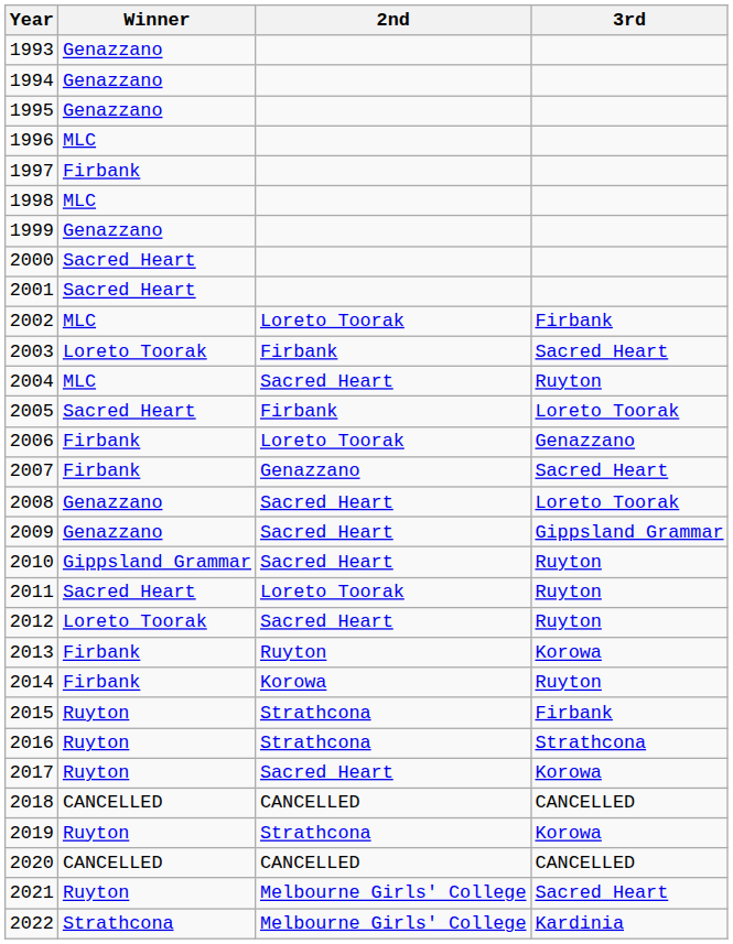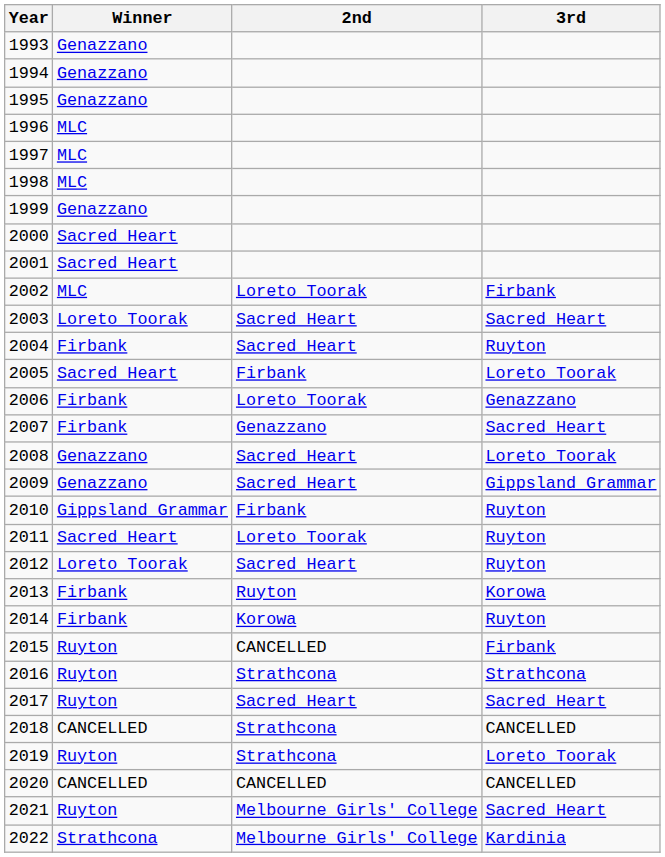 <table class="wikitable">
 <tr>
 <th>Year</th>
 <th>Winner</th>
 <th>2nd</th>
 <th>3rd</th>
 </tr>
 <tr>
 <td>1993</td>
 <td><a href='#'>Genazzano</a></td>
 <td></td>
 <td></td>
 </tr>
 <tr>
 <td>1994</td>
 <td><a href='#'>Genazzano</a></td>
 <td></td>
 <td></td>
 </tr>
 <tr>
 <td>1995</td>
 <td><a href='#'>Genazzano</a></td>
 <td></td>
 <td></td>
 </tr>
 <tr>
 <td>1996</td>
 <td><a href='#'>MLC</a></td>
 <td></td>
 <td></td>
 </tr>
 <tr>
 <td>1997</td>
-<td><a href='#'>Firbank</a></td>
+<td><a href='#'>MLC</a></td>
 <td></td>
 <td></td>
 </tr>
 <tr>
 <td>1998</td>
 <td><a href='#'>MLC</a></td>
 <td></td>
 <td></td>
 </tr>
 <tr>
 <td>1999</td>
 <td><a href='#'>Genazzano</a></td>
 <td></td>
 <td></td>
 </tr>
 <tr>
 <td>2000</td>
 <td><a href='#'>Sacred Heart</a></td>
 <td></td>
 <td></td>
 </tr>
 <tr>
 <td>2001</td>
 <td><a href='#'>Sacred Heart</a></td>
 <td></td>
 <td></td>
 </tr>
 <tr>
 <td>2002</td>
 <td><a href='#'>MLC</a></td>
 <td><a href='#'>Loreto Toorak</a></td>
 <td><a href='#'>Firbank</a></td>
 </tr>
 <tr>
 <td>2003</td>
 <td><a href='#'>Loreto Toorak</a></td>
-<td><a href='#'>Firbank</a></td>
+<td><a href='#'>Sacred Heart</a></td>
 <td><a href='#'>Sacred Heart</a></td>
 </tr>
 <tr>
 <td>2004</td>
-<td><a href='#'>MLC</a></td>
+<td><a href='#'>Firbank</a></td>
 <td><a href='#'>Sacred Heart</a></td>
 <td><a href='#'>Ruyton</a></td>
 </tr>
 <tr>
 <td>2005</td>
 <td><a href='#'>Sacred Heart</a></td>
 <td><a href='#'>Firbank</a></td>
 <td><a href='#'>Loreto Toorak</a></td>
 </tr>
 <tr>
 <td>2006</td>
 <td><a href='#'>Firbank</a></td>
 <td><a href='#'>Loreto Toorak</a></td>
 <td><a href='#'>Genazzano</a></td>
 </tr>
 <tr>
 <td>2007</td>
 <td><a href='#'>Firbank</a></td>
 <td><a href='#'>Genazzano</a></td>
 <td><a href='#'>Sacred Heart</a></td>
 </tr>
 <tr>
 <td>2008</td>
 <td><a href='#'>Genazzano</a></td>
 <td><a href='#'>Sacred Heart</a></td>
 <td><a href='#'>Loreto Toorak</a></td>
 </tr>
 <tr>
 <td>2009</td>
 <td><a href='#'>Genazzano</a></td>
 <td><a href='#'>Sacred Heart</a></td>
 <td><a href='#'>Gippsland Grammar</a></td>
 </tr>
 <tr>
 <td>2010</td>
 <td><a href='#'>Gippsland Grammar</a></td>
-<td><a href='#'>Sacred Heart</a></td>
+<td><a href='#'>Firbank</a></td>
 <td><a href='#'>Ruyton</a></td>
 </tr>
 <tr>
 <td>2011</td>
 <td><a href='#'>Sacred Heart</a></td>
 <td><a href='#'>Loreto Toorak</a></td>
 <td><a href='#'>Ruyton</a></td>
 </tr>
 <tr>
 <td>2012</td>
 <td><a href='#'>Loreto Toorak</a></td>
 <td><a href='#'>Sacred Heart</a></td>
 <td><a href='#'>Ruyton</a></td>
 </tr>
 <tr>
 <td>2013</td>
 <td><a href='#'>Firbank</a></td>
 <td><a href='#'>Ruyton</a></td>
 <td><a href='#'>Korowa</a></td>
 </tr>
 <tr>
 <td>2014</td>
 <td><a href='#'>Firbank</a></td>
 <td><a href='#'>Korowa</a></td>
 <td><a href='#'>Ruyton</a></td>
 </tr>
 <tr>
 <td>2015</td>
 <td><a href='#'>Ruyton</a></td>
-<td><a href='#'>Strathcona</a></td>
+<td>CANCELLED</td>
 <td><a href='#'>Firbank</a></td>
 </tr>
 <tr>
 <td>2016</td>
 <td><a href='#'>Ruyton</a></td>
 <td><a href='#'>Strathcona</a></td>
 <td><a href='#'>Strathcona</a></td>
 </tr>
 <tr>
 <td>2017</td>
 <td><a href='#'>Ruyton</a></td>
 <td><a href='#'>Sacred Heart</a></td>
-<td><a href='#'>Korowa</a></td>
+<td><a href='#'>Sacred Heart</a></td>
 </tr>
 <tr>
 <td>2018</td>
 <td>CANCELLED</td>
-<td>CANCELLED</td>
+<td><a href='#'>Strathcona</a></td>
 <td>CANCELLED</td>
 </tr>
 <tr>
 <td>2019</td>
 <td><a href='#'>Ruyton</a></td>
 <td><a href='#'>Strathcona</a></td>
-<td><a href='#'>Korowa</a></td>
+<td><a href='#'>Loreto Toorak</a></td>
 </tr>
 <tr>
 <td>2020</td>
 <td>CANCELLED</td>
 <td>CANCELLED</td>
 <td>CANCELLED</td>
 </tr>
 <tr>
 <td>2021</td>
 <td><a href='#'>Ruyton</a></td>
 <td><a href='#'>Melbourne Girls' College</a></td>
 <td><a href='#'>Sacred Heart</a></td>
 </tr>
 <tr>
 <td>2022</td>
 <td><a href='#'>Strathcona</a></td>
 <td><a href='#'>Melbourne Girls' College</a></td>
 <td><a href='#'>Kardinia</a></td>
 </tr>
 </table>
